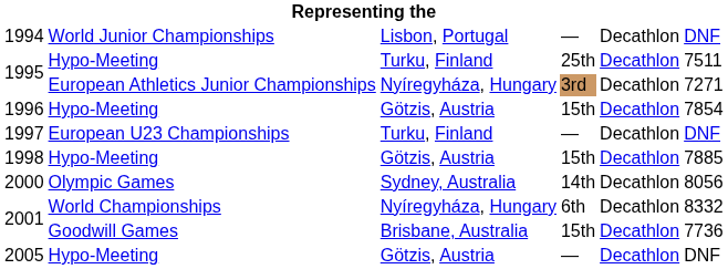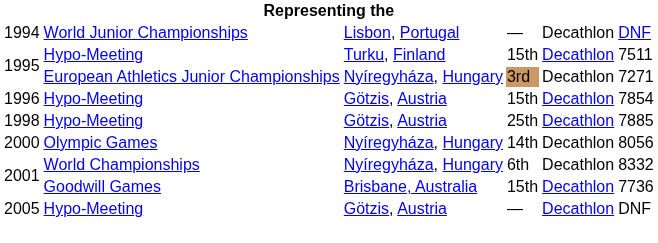 <table>
 <tr>
 <th colspan="6">Representing the </th>
 </tr>
 <tr>
 <td>1994</td>
 <td><a href='#'>World Junior Championships</a></td>
 <td><a href='#'>Lisbon</a>, <a href='#'>Portugal</a></td>
 <td>—</td>
 <td>Decathlon</td>
 <td><a href='#'>DNF</a></td>
 </tr>
 <tr>
 <td rowspan=2>1995</td>
 <td><a href='#'>Hypo-Meeting</a></td>
 <td><a href='#'>Turku</a>, <a href='#'>Finland</a></td>
-<td>25th</td>
+<td>15th</td>
 <td><a href='#'>Decathlon</a></td>
 <td>7511</td>
 </tr>
 <tr>
 <td><a href='#'>European Athletics Junior Championships</a></td>
 <td><a href='#'>Nyíregyháza</a>, <a href='#'>Hungary</a></td>
 <td bgcolor="cc9966">3rd</td>
 <td>Decathlon</td>
 <td>7271</td>
 </tr>
 <tr>
 <td>1996</td>
 <td><a href='#'>Hypo-Meeting</a></td>
 <td><a href='#'>Götzis</a>, <a href='#'>Austria</a></td>
 <td>15th</td>
 <td><a href='#'>Decathlon</a></td>
 <td>7854</td>
 </tr>
 <tr>
-<td>1997</td>
-<td><a href='#'>European U23 Championships</a></td>
-<td><a href='#'>Turku</a>, <a href='#'>Finland</a></td>
-<td>—</td>
-<td>Decathlon</td>
-<td><a href='#'>DNF</a></td>
-</tr>
-<tr>
 <td>1998</td>
 <td><a href='#'>Hypo-Meeting</a></td>
 <td><a href='#'>Götzis</a>, <a href='#'>Austria</a></td>
-<td>15th</td>
+<td>25th</td>
 <td><a href='#'>Decathlon</a></td>
 <td>7885</td>
 </tr>
 <tr>
 <td>2000</td>
 <td><a href='#'>Olympic Games</a></td>
-<td><a href='#'>Sydney, Australia</a></td>
+<td><a href='#'>Nyíregyháza</a>, <a href='#'>Hungary</a></td>
 <td>14th</td>
 <td>Decathlon</td>
 <td>8056</td>
 </tr>
 <tr>
 <td rowspan=2>2001</td>
 <td><a href='#'>World Championships</a></td>
 <td><a href='#'>Nyíregyháza</a>, <a href='#'>Hungary</a></td>
 <td>6th</td>
 <td>Decathlon</td>
 <td>8332</td>
 </tr>
 <tr>
 <td><a href='#'>Goodwill Games</a></td>
 <td><a href='#'>Brisbane, Australia</a></td>
 <td>15th</td>
 <td><a href='#'>Decathlon</a></td>
 <td>7736</td>
 </tr>
 <tr>
 <td>2005</td>
 <td><a href='#'>Hypo-Meeting</a></td>
 <td><a href='#'>Götzis</a>, <a href='#'>Austria</a></td>
 <td>—</td>
 <td><a href='#'>Decathlon</a></td>
 <td>DNF</td>
 </tr>
 </table>
